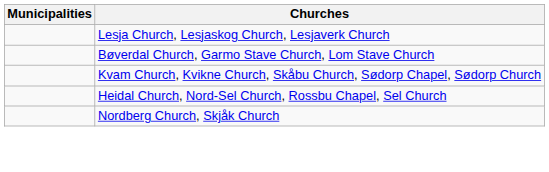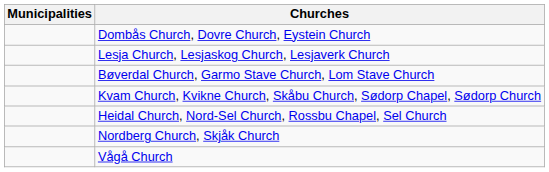 <table class="wikitable">
 <tr>
 <th>Municipalities</th>
 <th>Churches</th>
+</tr>
+<tr>
+<td></td>
+<td><a href='#'>Dombås Church</a>, <a href='#'>Dovre Church</a>, <a href='#'>Eystein Church</a></td>
 </tr>
 <tr>
 <td></td>
 <td><a href='#'>Lesja Church</a>, <a href='#'>Lesjaskog Church</a>, <a href='#'>Lesjaverk Church</a></td>
 </tr>
 <tr>
 <td></td>
 <td><a href='#'>Bøverdal Church</a>, <a href='#'>Garmo Stave Church</a>, <a href='#'>Lom Stave Church</a></td>
 </tr>
 <tr>
 <td></td>
 <td><a href='#'>Kvam Church</a>, <a href='#'>Kvikne Church</a>, <a href='#'>Skåbu Church</a>, <a href='#'>Sødorp Chapel</a>, <a href='#'>Sødorp Church</a></td>
 </tr>
 <tr>
 <td></td>
 <td><a href='#'>Heidal Church</a>, <a href='#'>Nord-Sel Church</a>, <a href='#'>Rossbu Chapel</a>, <a href='#'>Sel Church</a></td>
 </tr>
 <tr>
 <td></td>
 <td><a href='#'>Nordberg Church</a>, <a href='#'>Skjåk Church</a></td>
 </tr>
+<tr>
+<td></td>
+<td><a href='#'>Vågå Church</a></td>
+</tr>
 </table>
